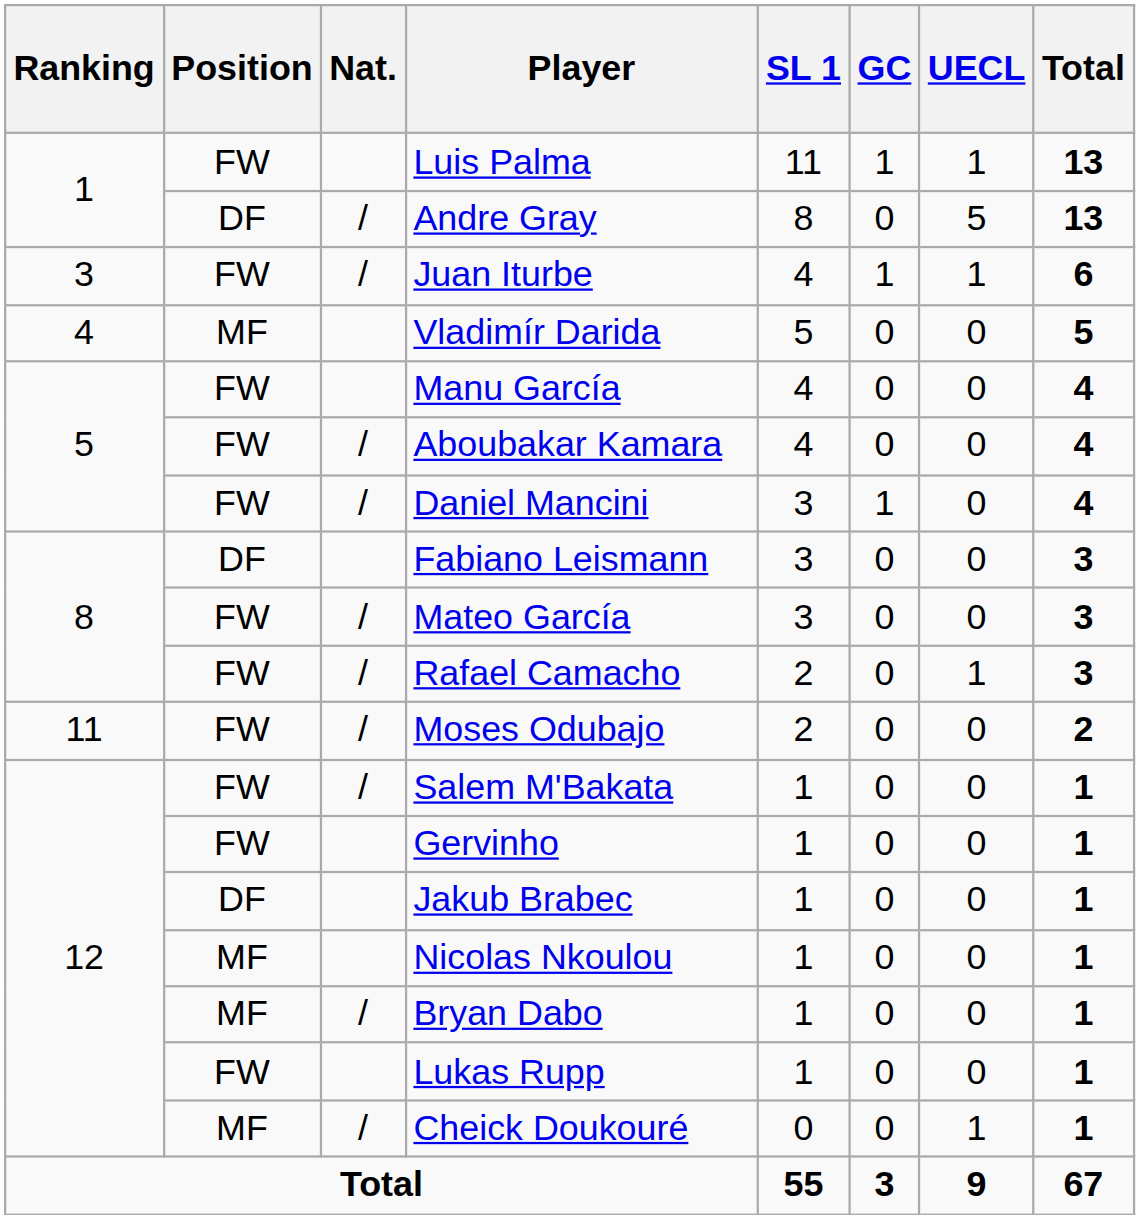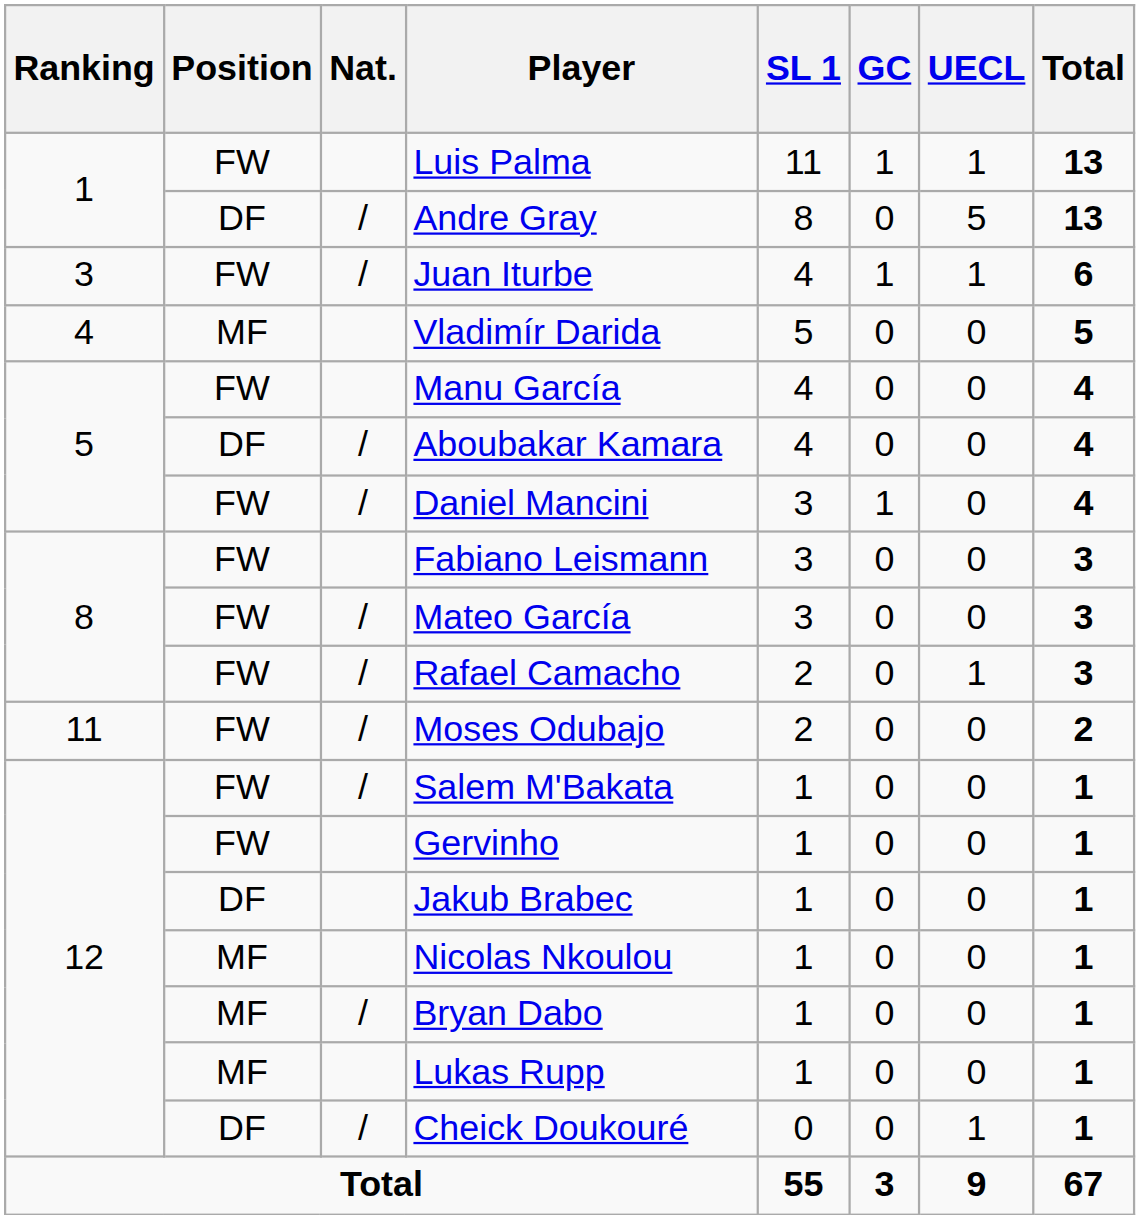 <table class="wikitable sortable" style="text-align:center">
 <tr>
 <th height=50>Ranking</th>
 <th height=50>Position</th>
 <th height=50>Nat.</th>
 <th width=150>Player</th>
 <th height=50><a href='#'>SL 1</a></th>
 <th height=50><a href='#'>GC</a></th>
 <th height=50><a href='#'>UECL</a></th>
 <th height=50><strong>Total</strong></th>
 </tr>
 <tr>
 <td rowspan=2>1</td>
 <td>FW</td>
 <td></td>
 <td align="left"><a href='#'>Luis Palma</a></td>
 <td>11</td>
 <td>1</td>
 <td>1</td>
 <td><strong>13</strong></td>
 </tr>
 <tr>
 <td>DF</td>
 <td> / </td>
 <td align="left"><a href='#'>Andre Gray</a></td>
 <td>8</td>
 <td>0</td>
 <td>5</td>
 <td><strong>13</strong></td>
 </tr>
 <tr>
 <td>3</td>
 <td>FW</td>
 <td> / </td>
 <td align="left"><a href='#'>Juan Iturbe</a></td>
 <td>4</td>
 <td>1</td>
 <td>1</td>
 <td><strong>6</strong></td>
 </tr>
 <tr>
 <td>4</td>
 <td>MF</td>
 <td></td>
 <td align="left"><a href='#'>Vladimír Darida</a></td>
 <td>5</td>
 <td>0</td>
 <td>0</td>
 <td><strong>5</strong></td>
 </tr>
 <tr>
 <td rowspan=3>5</td>
 <td>FW</td>
 <td></td>
 <td align="left"><a href='#'>Manu García</a></td>
 <td>4</td>
 <td>0</td>
 <td>0</td>
 <td><strong>4</strong></td>
 </tr>
 <tr>
-<td>FW</td>
+<td>DF</td>
 <td> / </td>
 <td align="left"><a href='#'>Aboubakar Kamara</a></td>
 <td>4</td>
 <td>0</td>
 <td>0</td>
 <td><strong>4</strong></td>
 </tr>
 <tr>
 <td>FW</td>
 <td> / </td>
 <td align="left"><a href='#'>Daniel Mancini</a></td>
 <td>3</td>
 <td>1</td>
 <td>0</td>
 <td><strong>4</strong></td>
 </tr>
 <tr>
 <td rowspan=3>8</td>
-<td>DF</td>
+<td>FW</td>
 <td></td>
 <td align="left"><a href='#'>Fabiano Leismann</a></td>
 <td>3</td>
 <td>0</td>
 <td>0</td>
 <td><strong>3</strong></td>
 </tr>
 <tr>
 <td>FW</td>
 <td> / </td>
 <td align="left"><a href='#'>Mateo García</a></td>
 <td>3</td>
 <td>0</td>
 <td>0</td>
 <td><strong>3</strong></td>
 </tr>
 <tr>
 <td>FW</td>
 <td> / </td>
 <td align="left"><a href='#'>Rafael Camacho</a></td>
 <td>2</td>
 <td>0</td>
 <td>1</td>
 <td><strong>3</strong></td>
 </tr>
 <tr>
 <td>11</td>
 <td>FW</td>
 <td> / </td>
 <td align="left"><a href='#'>Moses Odubajo</a></td>
 <td>2</td>
 <td>0</td>
 <td>0</td>
 <td><strong>2</strong></td>
 </tr>
 <tr>
 <td rowspan=7>12</td>
 <td>FW</td>
 <td> / </td>
 <td align="left"><a href='#'>Salem M'Bakata</a></td>
 <td>1</td>
 <td>0</td>
 <td>0</td>
 <td><strong>1</strong></td>
 </tr>
 <tr>
 <td>FW</td>
 <td></td>
 <td align="left"><a href='#'>Gervinho</a></td>
 <td>1</td>
 <td>0</td>
 <td>0</td>
 <td><strong>1</strong></td>
 </tr>
 <tr>
 <td>DF</td>
 <td></td>
 <td align="left"><a href='#'>Jakub Brabec</a></td>
 <td>1</td>
 <td>0</td>
 <td>0</td>
 <td><strong>1</strong></td>
 </tr>
 <tr>
 <td>MF</td>
 <td></td>
 <td align="left"><a href='#'>Nicolas Nkoulou</a></td>
 <td>1</td>
 <td>0</td>
 <td>0</td>
 <td><strong>1</strong></td>
 </tr>
 <tr>
 <td>MF</td>
 <td> / </td>
 <td align="left"><a href='#'>Bryan Dabo</a></td>
 <td>1</td>
 <td>0</td>
 <td>0</td>
 <td><strong>1</strong></td>
 </tr>
 <tr>
-<td>FW</td>
+<td>MF</td>
 <td></td>
 <td align="left"><a href='#'>Lukas Rupp</a></td>
 <td>1</td>
 <td>0</td>
 <td>0</td>
 <td><strong>1</strong></td>
 </tr>
 <tr>
-<td>MF</td>
+<td>DF</td>
 <td> / </td>
 <td align="left"><a href='#'>Cheick Doukouré</a></td>
 <td>0</td>
 <td>0</td>
 <td>1</td>
 <td><strong>1</strong></td>
 </tr>
 <tr>
 <td colspan=4><strong>Total</strong></td>
 <td><strong>55</strong></td>
 <td><strong>3</strong></td>
 <td><strong>9</strong></td>
 <td><strong>67</strong></td>
 </tr>
 </table>
